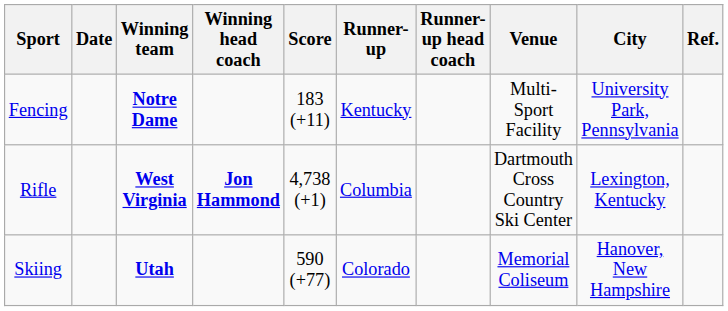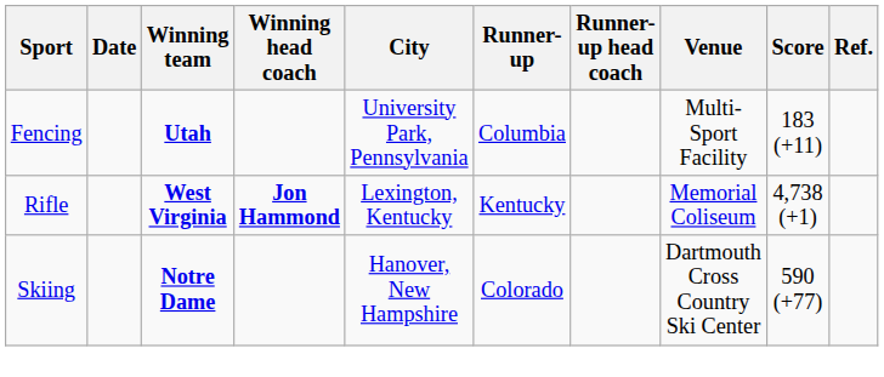 <table class="wikitable sortable" style="text-align:center;" width="95%">
 <tr>
 <th>Sport</th>
 <th>Date</th>
 <th>Winning team</th>
 <th>Winning head coach</th>
-<th>Score</th>
+<th>City</th>
 <th>Runner-up</th>
 <th>Runner-up head coach</th>
 <th>Venue</th>
-<th>City</th>
+<th>Score</th>
 <th class="unsortable">Ref.</th>
 </tr>
 <tr>
 <td><a href='#'>Fencing</a></td>
 <td></td>
-<td><strong><a href='#'>Notre Dame</a></strong></td>
+<td><strong><a href='#'>Utah</a></strong></td>
 <td></td>
-<td>183 (+11)</td>
-<td><a href='#'>Kentucky</a></td>
+<td><a href='#'>University Park, Pennsylvania</a></td>
+<td><a href='#'>Columbia</a></td>
 <td></td>
 <td>Multi-Sport Facility</td>
-<td><a href='#'>University Park, Pennsylvania</a></td>
+<td>183 (+11)</td>
 <td></td>
 </tr>
 <tr>
 <td><a href='#'>Rifle</a></td>
 <td></td>
 <td><strong><a href='#'>West Virginia</a></strong></td>
 <td><strong><a href='#'>Jon Hammond</a></strong></td>
+<td><a href='#'>Lexington, Kentucky</a></td>
+<td><a href='#'>Kentucky</a></td>
+<td></td>
+<td><a href='#'>Memorial Coliseum</a></td>
 <td>4,738 (+1)</td>
-<td><a href='#'>Columbia</a></td>
-<td></td>
-<td>Dartmouth Cross Country Ski Center</td>
-<td><a href='#'>Lexington, Kentucky</a></td>
 <td></td>
 </tr>
 <tr>
 <td><a href='#'>Skiing</a></td>
 <td></td>
-<td><strong><a href='#'>Utah</a></strong></td>
+<td><strong><a href='#'>Notre Dame</a></strong></td>
 <td></td>
-<td>590 (+77)</td>
+<td><a href='#'>Hanover, New Hampshire</a></td>
 <td><a href='#'>Colorado</a></td>
 <td></td>
-<td><a href='#'>Memorial Coliseum</a></td>
-<td><a href='#'>Hanover, New Hampshire</a></td>
+<td>Dartmouth Cross Country Ski Center</td>
+<td>590 (+77)</td>
 <td></td>
 </tr>
 </table>
